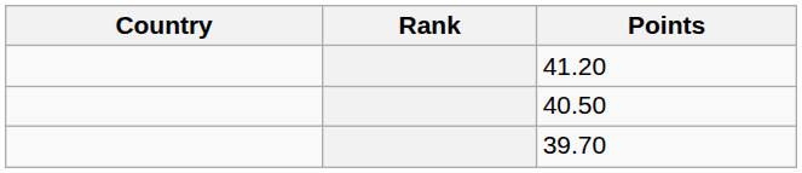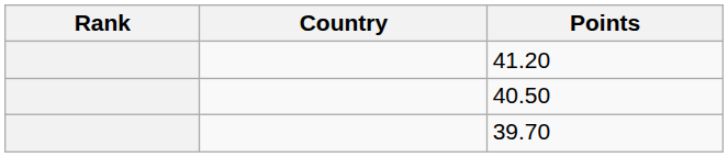 <table class="wikitable" width=500>
 <tr bgcolor="#efefef">
+<th>Rank</th>
 <th>Country</th>
-<th>Rank</th>
 <th>Points</th>
 </tr>
 <tr>
+<th></th>
 <td></td>
-<th></th>
 <td>41.20</td>
 </tr>
 <tr>
+<th></th>
 <td></td>
-<th></th>
 <td>40.50</td>
 </tr>
 <tr>
+<th></th>
 <td></td>
-<th></th>
 <td>39.70</td>
 </tr>
 </table>
